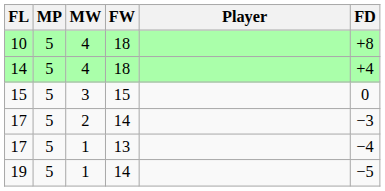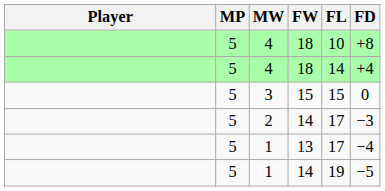 <table class="wikitable" style="text-align: center;">
 <tr>
-<th width=20>FL</th>
+<th width=200>Player</th>
 <th width=20>MP</th>
 <th width=20>MW</th>
 <th width=20>FW</th>
-<th width=200>Player</th>
+<th width=20>FL</th>
 <th width=20>FD</th>
 </tr>
 <tr style="background:#aaffaa;">
-<td>10</td>
+<td style="text-align:left;"><strong></strong></td>
 <td>5</td>
 <td>4</td>
 <td>18</td>
-<td style="text-align:left;"><strong></strong></td>
+<td>10</td>
 <td>+8</td>
 </tr>
 <tr style="background:#aaffaa;">
-<td>14</td>
+<td style="text-align:left;"><strong></strong></td>
 <td>5</td>
 <td>4</td>
 <td>18</td>
-<td style="text-align:left;"><strong></strong></td>
+<td>14</td>
 <td>+4</td>
 </tr>
 <tr>
-<td>15</td>
+<td style="text-align:left;"></td>
 <td>5</td>
 <td>3</td>
 <td>15</td>
-<td style="text-align:left;"></td>
+<td>15</td>
 <td>0</td>
 </tr>
 <tr>
-<td>17</td>
+<td style="text-align:left;"></td>
 <td>5</td>
 <td>2</td>
 <td>14</td>
-<td style="text-align:left;"></td>
+<td>17</td>
 <td>−3</td>
 </tr>
 <tr>
-<td>17</td>
+<td style="text-align:left;"></td>
 <td>5</td>
 <td>1</td>
 <td>13</td>
-<td style="text-align:left;"></td>
+<td>17</td>
 <td>−4</td>
 </tr>
 <tr>
-<td>19</td>
+<td style="text-align:left;"></td>
 <td>5</td>
 <td>1</td>
 <td>14</td>
-<td style="text-align:left;"></td>
+<td>19</td>
 <td>−5</td>
 </tr>
 </table>
